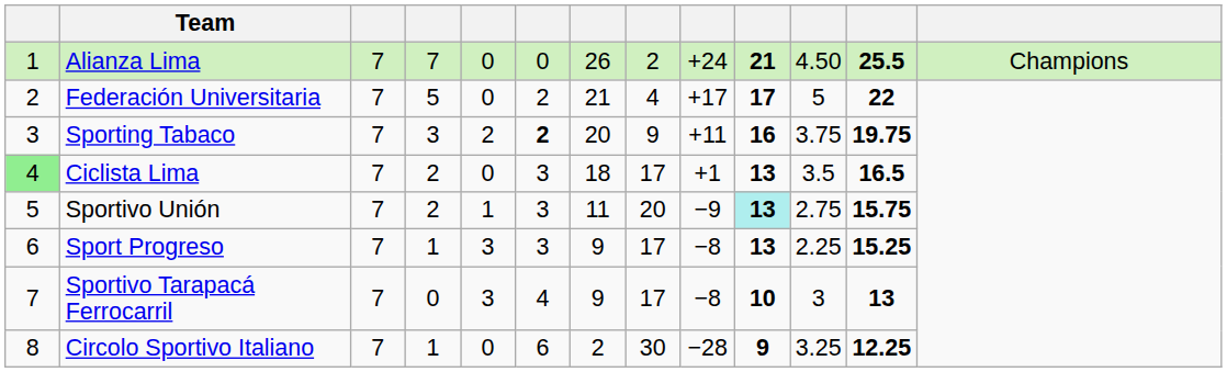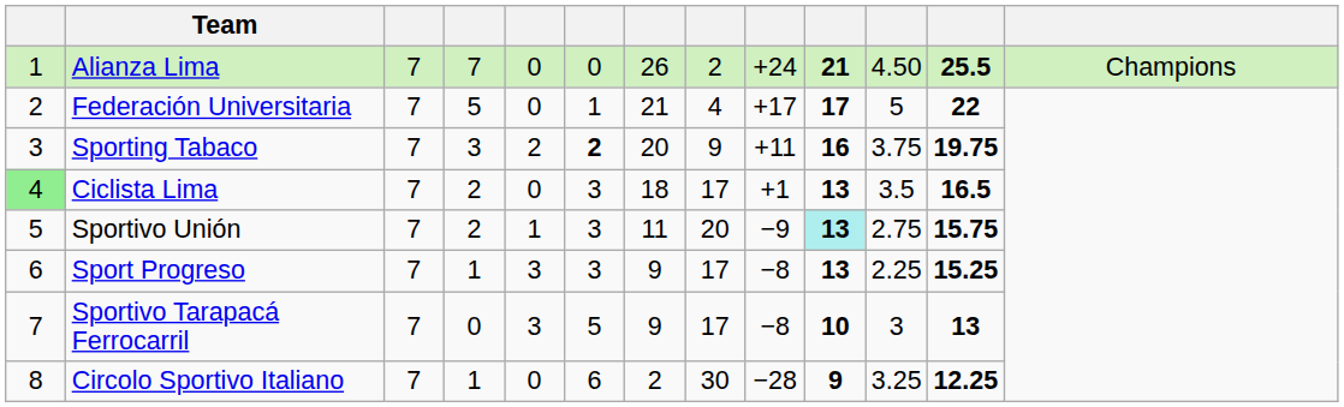 <table class="wikitable" style="text-align:center;">
 <tr>
 <th width="30"></th>
 <th width="190">Team</th>
 <th width="30"></th>
 <th width="30"></th>
 <th width="30"></th>
 <th width="30"></th>
 <th width="30"></th>
 <th width="30"></th>
 <th width="30"></th>
 <th width="30"></th>
 <th width="30"></th>
 <th width="30"></th>
 <th width="200"></th>
 </tr>
 <tr bgcolor=#D0F0C0>
 <td>1</td>
 <td align=left><a href='#'>Alianza Lima</a></td>
 <td>7</td>
 <td>7</td>
 <td>0</td>
 <td>0</td>
 <td>26</td>
 <td>2</td>
 <td>+24</td>
 <td><strong>21</strong></td>
 <td>4.50</td>
 <td><strong>25.5</strong></td>
 <td>Champions</td>
 </tr>
 <tr>
 <td>2</td>
 <td align=left><a href='#'>Federación Universitaria</a></td>
 <td>7</td>
 <td>5</td>
 <td>0</td>
-<td>2</td>
+<td>1</td>
 <td>21</td>
 <td>4</td>
 <td>+17</td>
 <td><strong>17</strong></td>
 <td>5</td>
 <td><strong>22</strong></td>
 </tr>
 <tr>
 <td>3</td>
 <td align=left><a href='#'>Sporting Tabaco</a></td>
 <td>7</td>
 <td>3</td>
 <td>2</td>
 <td><strong>2</strong></td>
 <td>20</td>
 <td>9</td>
 <td>+11</td>
 <td><strong>16</strong></td>
 <td>3.75</td>
 <td><strong>19.75</strong></td>
 </tr>
 <tr>
 <td style="background: lightgreen;">4</td>
 <td align=left><a href='#'>Ciclista Lima</a></td>
 <td>7</td>
 <td>2</td>
 <td>0</td>
 <td>3</td>
 <td>18</td>
 <td>17</td>
 <td>+1</td>
 <td><strong>13</strong></td>
 <td>3.5</td>
 <td><strong>16.5</strong></td>
 </tr>
 <tr>
 <td>5</td>
 <td align=left>Sportivo Unión</td>
 <td>7</td>
 <td>2</td>
 <td>1</td>
 <td>3</td>
 <td>11</td>
 <td>20</td>
 <td>−9</td>
 <td style="background: paleturquoise;"><strong>13</strong></td>
 <td>2.75</td>
 <td><strong>15.75</strong></td>
 </tr>
 <tr>
 <td>6</td>
 <td align=left><a href='#'>Sport Progreso</a></td>
 <td>7</td>
 <td>1</td>
 <td>3</td>
 <td>3</td>
 <td>9</td>
 <td>17</td>
 <td>−8</td>
 <td><strong>13</strong></td>
 <td>2.25</td>
 <td><strong>15.25</strong></td>
 </tr>
 <tr>
 <td>7</td>
 <td align=left><a href='#'>Sportivo Tarapacá Ferrocarril</a></td>
 <td>7</td>
 <td>0</td>
 <td>3</td>
-<td>4</td>
+<td>5</td>
 <td>9</td>
 <td>17</td>
 <td>−8</td>
 <td><strong>10</strong></td>
 <td>3</td>
 <td><strong>13</strong></td>
 </tr>
 <tr>
 <td>8</td>
 <td align=left><a href='#'>Circolo Sportivo Italiano</a></td>
 <td>7</td>
 <td>1</td>
 <td>0</td>
 <td>6</td>
 <td>2</td>
 <td>30</td>
 <td>−28</td>
 <td><strong>9</strong></td>
 <td>3.25</td>
 <td><strong>12.25</strong></td>
 </tr>
 </table>
